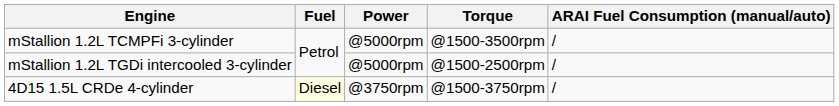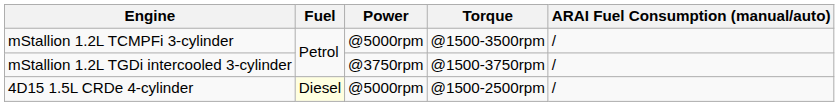 <table class="wikitable">
 <tr>
 <th>Engine</th>
 <th>Fuel</th>
 <th>Power</th>
 <th>Torque</th>
 <th>ARAI Fuel Consumption (manual/auto)</th>
 </tr>
 <tr>
 <td>mStallion 1.2L TCMPFi 3-cylinder</td>
 <td rowspan="2">Petrol</td>
 <td> @5000rpm</td>
 <td> @1500-3500rpm</td>
 <td>/</td>
 </tr>
 <tr>
 <td>mStallion 1.2L TGDi intercooled 3-cylinder</td>
-<td> @5000rpm</td>
-<td> @1500-2500rpm</td>
+<td> @3750rpm</td>
+<td> @1500-3750rpm</td>
 <td>/</td>
 </tr>
 <tr>
 <td>4D15 1.5L CRDe 4-cylinder</td>
 <td style="background: lightyellow;">Diesel</td>
-<td> @3750rpm</td>
-<td> @1500-3750rpm</td>
+<td> @5000rpm</td>
+<td> @1500-2500rpm</td>
 <td>/</td>
 </tr>
 </table>
